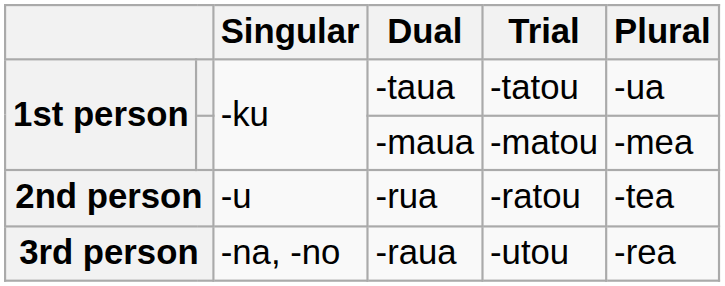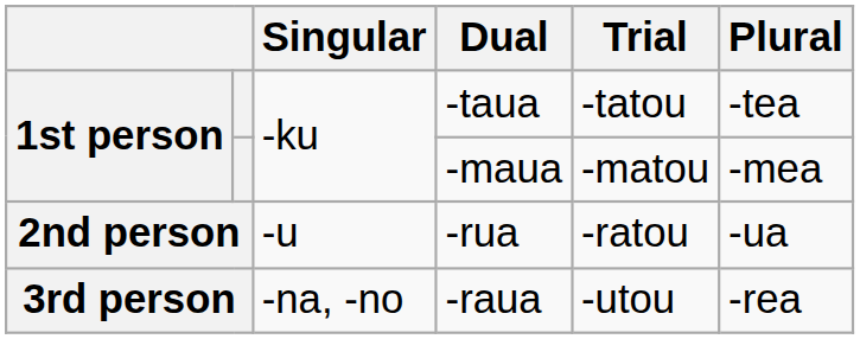 <table class="wikitable">
 <tr>
 <th colspan="2"></th>
 <th>Singular</th>
 <th>Dual</th>
 <th>Trial</th>
 <th>Plural</th>
 </tr>
 <tr>
 <th rowspan="2">1st person</th>
 <th></th>
 <td rowspan="2">-ku</td>
 <td>-taua</td>
 <td>-tatou</td>
-<td>-ua</td>
+<td>-tea</td>
 </tr>
 <tr>
 <th></th>
 <td>-maua</td>
 <td>-matou</td>
 <td>-mea</td>
 </tr>
 <tr>
 <th colspan="2">2nd person</th>
 <td>-u</td>
 <td>-rua</td>
 <td>-ratou</td>
-<td>-tea</td>
+<td>-ua</td>
 </tr>
 <tr>
 <th colspan="2">3rd person</th>
 <td>-na, -no</td>
 <td>-raua</td>
 <td>-utou</td>
 <td>-rea</td>
 </tr>
 </table>
